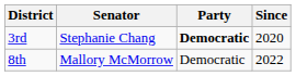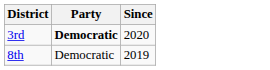 <table class="wikitable">
 <tr>
 <th>District</th>
-<th>Senator</th>
 <th>Party</th>
 <th>Since</th>
 </tr>
 <tr>
 <td><a href='#'>3rd</a></td>
-<td><a href='#'>Stephanie Chang</a></td>
 <td><strong>Democratic</strong></td>
 <td>2020</td>
 </tr>
 <tr>
 <td><a href='#'>8th</a></td>
-<td><a href='#'>Mallory McMorrow</a></td>
 <td>Democratic</td>
-<td>2022</td>
+<td>2019</td>
 </tr>
 </table>
